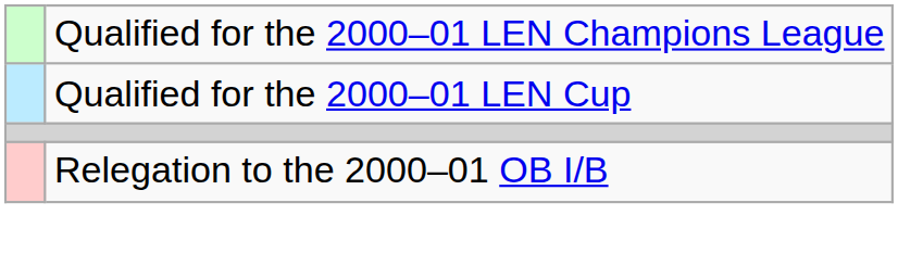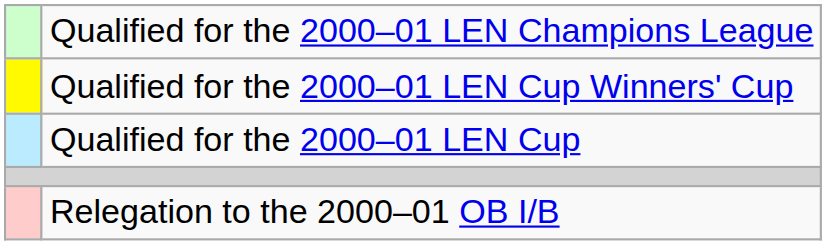 <table class="wikitable" style="text-align: left;">
 <tr>
 <td width=10px bgcolor=#ccffcc></td>
 <td>Qualified for the <a href='#'>2000–01 LEN Champions League</a></td>
+</tr>
+<tr>
+<td width=10px bgcolor=#fffa00></td>
+<td>Qualified for the <a href='#'>2000–01 LEN Cup Winners' Cup</a></td>
 </tr>
 <tr>
 <td width=10px bgcolor=#bbebff></td>
 <td>Qualified for the <a href='#'>2000–01 LEN Cup</a></td>
 </tr>
 <tr>
 <td colspan=2 height=1px bgcolor=lightgrey></td>
 </tr>
 <tr>
 <td width=10px bgcolor=#ffcccc></td>
 <td>Relegation to the 2000–01 <a href='#'>OB I/B</a></td>
 </tr>
 </table>
